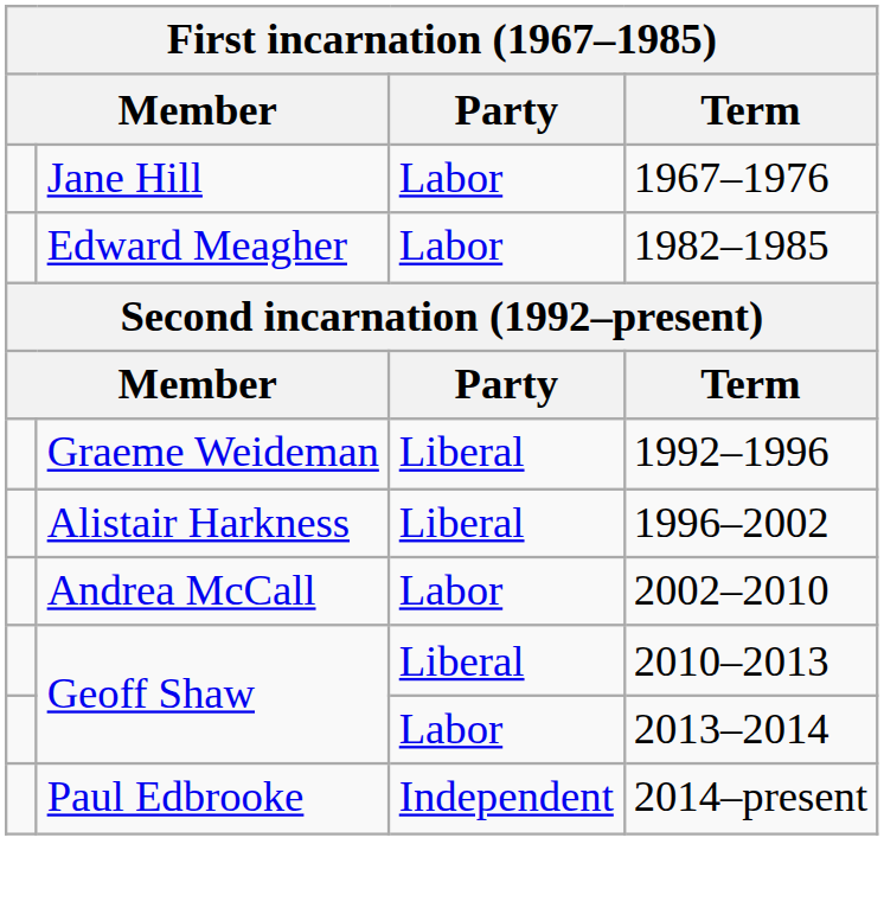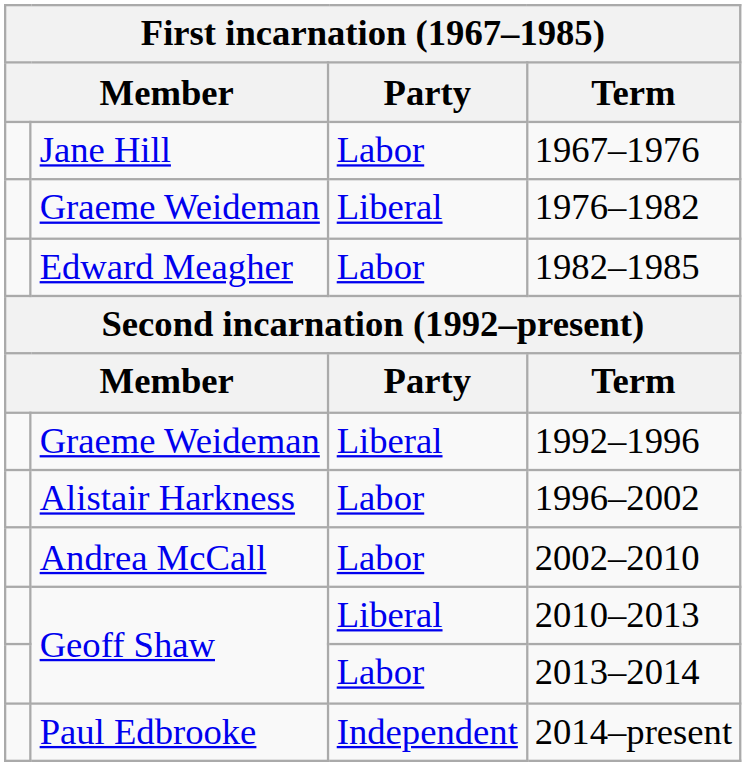 <table class="wikitable">
 <tr>
 <th colspan="4">First incarnation (1967–1985)</th>
 </tr>
 <tr>
 <th colspan="2">Member</th>
 <th>Party</th>
 <th>Term</th>
 </tr>
 <tr>
 <td> </td>
 <td><a href='#'>Jane Hill</a></td>
 <td><a href='#'>Labor</a></td>
 <td>1967–1976</td>
+</tr>
+<tr>
+<td> </td>
+<td><a href='#'>Graeme Weideman</a></td>
+<td><a href='#'>Liberal</a></td>
+<td>1976–1982</td>
 </tr>
 <tr>
 <td> </td>
 <td><a href='#'>Edward Meagher</a></td>
 <td><a href='#'>Labor</a></td>
 <td>1982–1985</td>
 </tr>
 <tr>
 <th colspan="4">Second incarnation (1992–present)</th>
 </tr>
 <tr>
 <th colspan="2">Member</th>
 <th>Party</th>
 <th>Term</th>
 </tr>
 <tr>
 <td> </td>
 <td><a href='#'>Graeme Weideman</a></td>
 <td><a href='#'>Liberal</a></td>
 <td>1992–1996</td>
 </tr>
 <tr>
 <td> </td>
 <td><a href='#'>Alistair Harkness</a></td>
-<td><a href='#'>Liberal</a></td>
+<td><a href='#'>Labor</a></td>
 <td>1996–2002</td>
 </tr>
 <tr>
 <td> </td>
 <td><a href='#'>Andrea McCall</a></td>
 <td><a href='#'>Labor</a></td>
 <td>2002–2010</td>
 </tr>
 <tr>
 <td> </td>
 <td rowspan="2"><a href='#'>Geoff Shaw</a></td>
 <td><a href='#'>Liberal</a></td>
 <td>2010–2013</td>
 </tr>
 <tr>
 <td> </td>
 <td><a href='#'>Labor</a></td>
 <td>2013–2014</td>
 </tr>
 <tr>
 <td> </td>
 <td><a href='#'>Paul Edbrooke</a></td>
 <td><a href='#'>Independent</a></td>
 <td>2014–present</td>
 </tr>
 </table>
